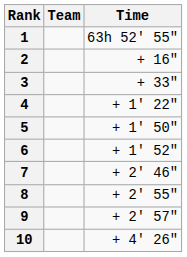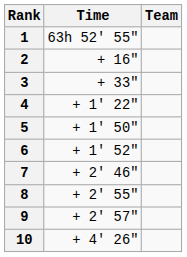 <table class="wikitable">
 <tr>
 <th scope="col">Rank</th>
+<th scope="col">Time</th>
 <th scope="col">Team</th>
-<th scope="col">Time</th>
 </tr>
 <tr>
 <th scope="row">1</th>
+<td align="right">63h 52' 55"</td>
 <td> </td>
-<td align="right">63h 52' 55"</td>
 </tr>
 <tr>
 <th scope="row">2</th>
+<td align="right">+ 16"</td>
 <td> </td>
-<td align="right">+ 16"</td>
 </tr>
 <tr>
 <th scope="row">3</th>
+<td align="right">+ 33"</td>
 <td> </td>
-<td align="right">+ 33"</td>
 </tr>
 <tr>
 <th scope="row">4</th>
+<td align="right">+ 1' 22"</td>
 <td> </td>
-<td align="right">+ 1' 22"</td>
 </tr>
 <tr>
 <th scope="row">5</th>
+<td align="right">+ 1' 50"</td>
 <td> </td>
-<td align="right">+ 1' 50"</td>
 </tr>
 <tr>
 <th scope="row">6</th>
+<td align="right">+ 1' 52"</td>
 <td> </td>
-<td align="right">+ 1' 52"</td>
 </tr>
 <tr>
 <th scope="row">7</th>
+<td align="right">+ 2' 46"</td>
 <td> </td>
-<td align="right">+ 2' 46"</td>
 </tr>
 <tr>
 <th scope="row">8</th>
+<td align="right">+ 2' 55"</td>
 <td> </td>
-<td align="right">+ 2' 55"</td>
 </tr>
 <tr>
 <th scope="row">9</th>
+<td align="right">+ 2' 57"</td>
 <td> </td>
-<td align="right">+ 2' 57"</td>
 </tr>
 <tr>
 <th scope="row">10</th>
+<td align="right">+ 4' 26"</td>
 <td> </td>
-<td align="right">+ 4' 26"</td>
 </tr>
 </table>
